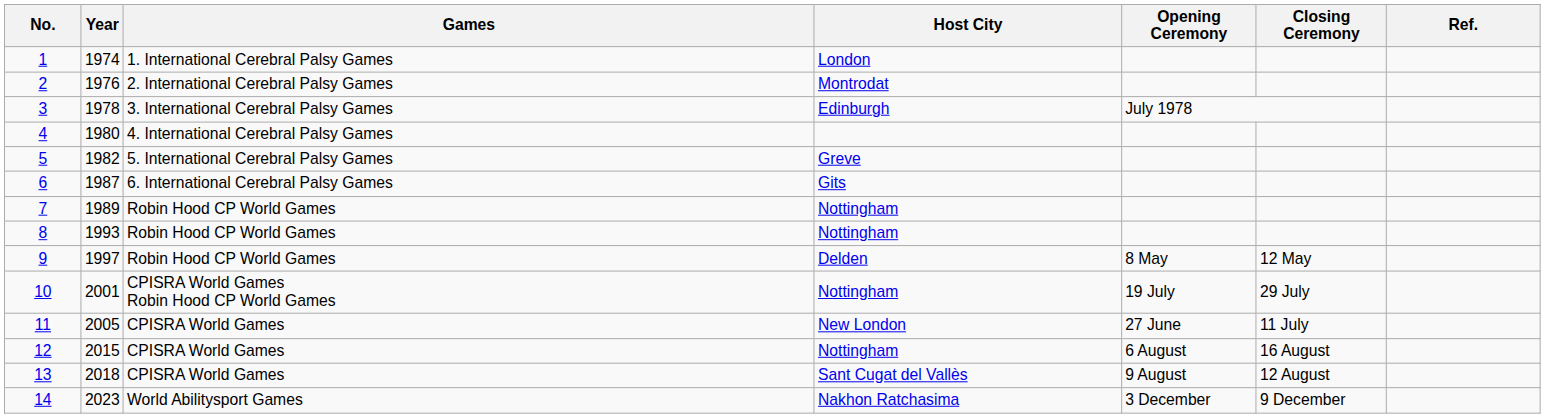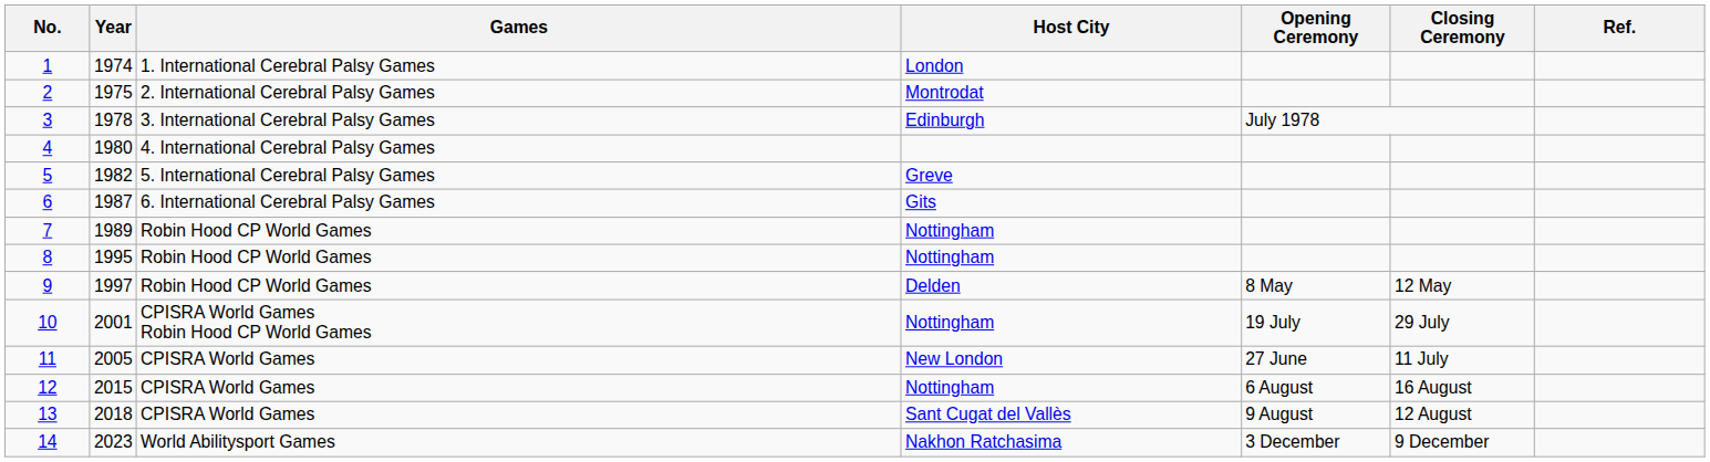 <table class="wikitable sortable">
 <tr>
 <th width="5%">No.</th>
 <th widtg="5%">Year</th>
 <th width="45%">Games</th>
 <th width="20%">Host City</th>
 <th>Opening Ceremony</th>
 <th>Closing Ceremony</th>
 <th width="10%">Ref.</th>
 </tr>
 <tr>
 <td align="center"><a href='#'>1</a></td>
 <td>1974</td>
 <td>1. International Cerebral Palsy Games</td>
 <td> <a href='#'>London</a></td>
 <td></td>
 <td></td>
 <td></td>
 </tr>
 <tr>
 <td align="center"><a href='#'>2</a></td>
-<td>1976</td>
+<td>1975</td>
 <td>2. International Cerebral Palsy Games</td>
 <td> <a href='#'>Montrodat</a></td>
 <td></td>
 <td></td>
 </tr>
 <tr>
 <td align="center"><a href='#'>3</a></td>
 <td>1978</td>
 <td>3. International Cerebral Palsy Games</td>
 <td> <a href='#'>Edinburgh</a></td>
 <td colspan="2">July 1978</td>
 <td></td>
 </tr>
 <tr>
 <td align="center"><a href='#'>4</a></td>
 <td>1980</td>
 <td>4. International Cerebral Palsy Games</td>
 <td></td>
 <td></td>
 <td></td>
 <td></td>
 </tr>
 <tr>
 <td align="center"><a href='#'>5</a></td>
 <td>1982</td>
 <td>5. International Cerebral Palsy Games</td>
 <td> <a href='#'>Greve</a></td>
 <td></td>
 <td></td>
 <td></td>
 </tr>
 <tr>
 <td align="center"><a href='#'>6</a></td>
 <td>1987</td>
 <td>6. International Cerebral Palsy Games</td>
 <td> <a href='#'>Gits</a></td>
 <td></td>
 <td></td>
 <td></td>
 </tr>
 <tr>
 <td align="center"><a href='#'>7</a></td>
 <td>1989</td>
 <td>Robin Hood CP World Games</td>
 <td> <a href='#'>Nottingham</a></td>
 <td></td>
 <td></td>
 <td></td>
 </tr>
 <tr>
 <td align="center"><a href='#'>8</a></td>
-<td>1993</td>
+<td>1995</td>
 <td>Robin Hood CP World Games</td>
 <td> <a href='#'>Nottingham</a></td>
 <td></td>
 <td></td>
 <td></td>
 </tr>
 <tr>
 <td align="center"><a href='#'>9</a></td>
 <td>1997</td>
 <td>Robin Hood CP World Games</td>
 <td> <a href='#'>Delden</a></td>
 <td>8 May</td>
 <td>12 May</td>
 <td></td>
 </tr>
 <tr>
 <td align="center"><a href='#'>10</a></td>
 <td>2001</td>
 <td>CPISRA World Games<br>Robin Hood CP World Games</td>
 <td> <a href='#'>Nottingham</a></td>
 <td>19 July</td>
 <td>29 July</td>
 <td></td>
 </tr>
 <tr>
 <td align="center"><a href='#'>11</a></td>
 <td>2005</td>
 <td>CPISRA World Games</td>
 <td> <a href='#'>New London</a></td>
 <td>27 June</td>
 <td>11 July</td>
 <td></td>
 </tr>
 <tr>
 <td align="center"><a href='#'>12</a></td>
 <td>2015</td>
 <td>CPISRA World Games</td>
 <td> <a href='#'>Nottingham</a></td>
 <td>6 August</td>
 <td>16 August</td>
 <td></td>
 </tr>
 <tr>
 <td align="center"><a href='#'>13</a></td>
 <td>2018</td>
 <td>CPISRA World Games</td>
 <td> <a href='#'>Sant Cugat del Vallès</a></td>
 <td>9 August</td>
 <td>12 August</td>
 <td></td>
 </tr>
 <tr>
 <td align="center"><a href='#'>14</a></td>
 <td>2023</td>
 <td>World Abilitysport Games</td>
 <td><a href='#'>Nakhon Ratchasima</a></td>
 <td>3 December</td>
 <td>9 December</td>
 <td></td>
 </tr>
 </table>
